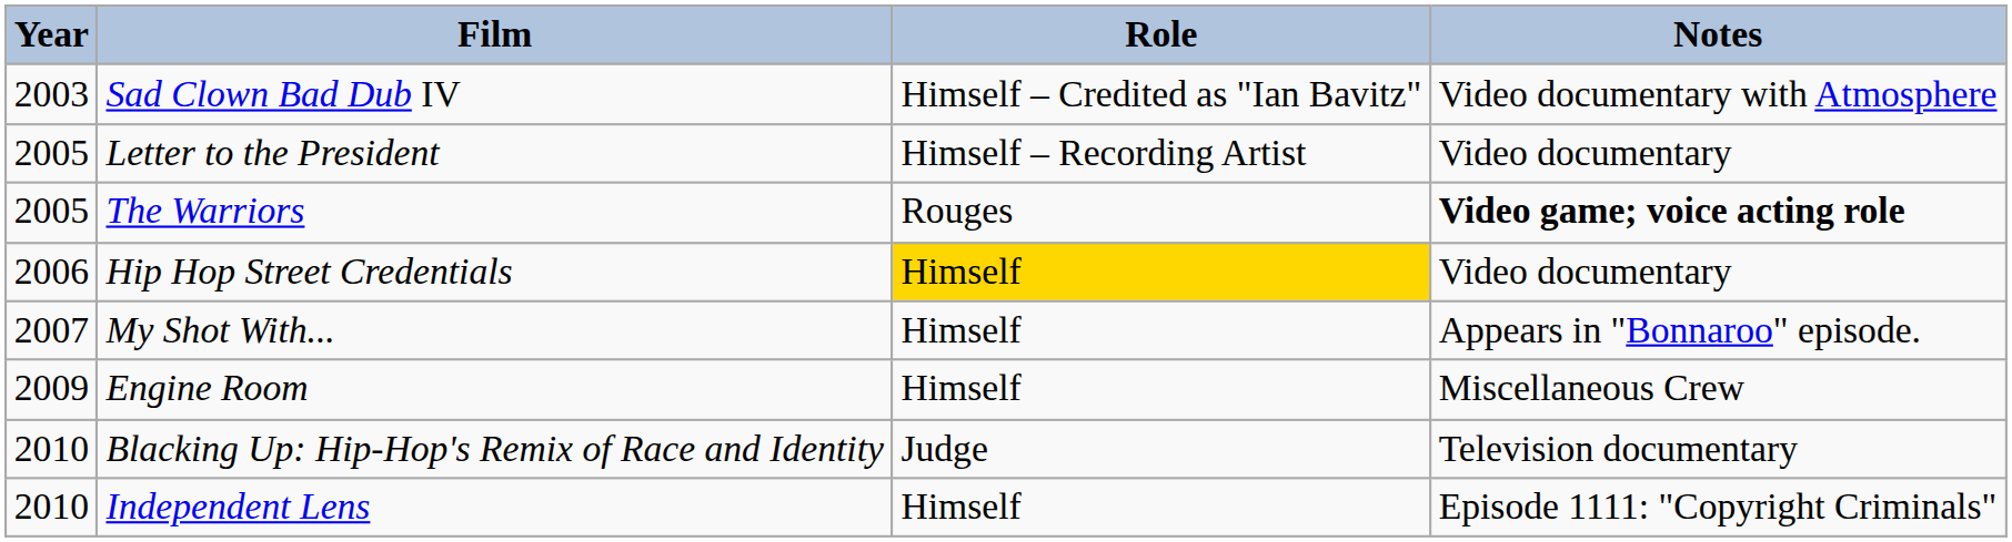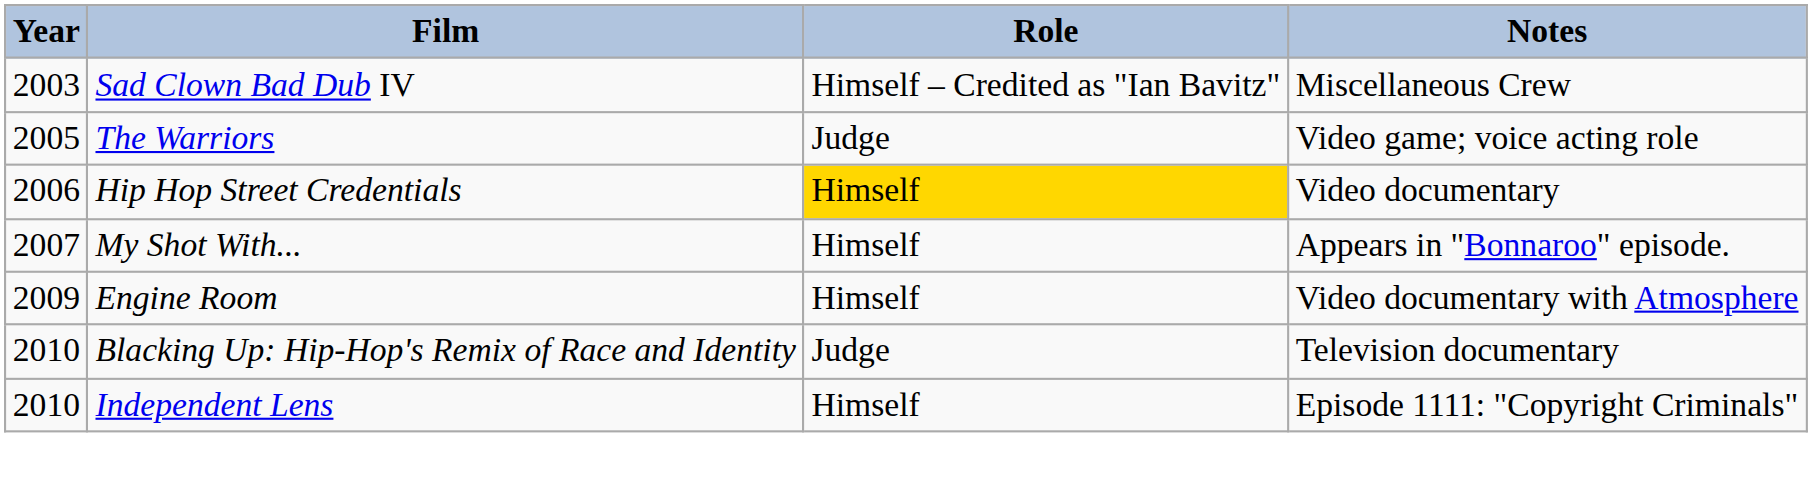 <table class="wikitable">
 <tr style="text-align:center;">
 <th style="background:#B0C4DE;">Year</th>
 <th style="background:#B0C4DE;">Film</th>
 <th style="background:#B0C4DE;">Role</th>
 <th style="background:#B0C4DE;">Notes</th>
 </tr>
 <tr>
 <td>2003</td>
 <td><em><a href='#'>Sad Clown Bad Dub</a></em> IV</td>
 <td>Himself – Credited as "Ian Bavitz"</td>
-<td>Video documentary with <a href='#'>Atmosphere</a></td>
-</tr>
-<tr>
-<td>2005</td>
-<td><em>Letter to the President</em></td>
-<td>Himself – Recording Artist</td>
-<td>Video documentary</td>
+<td>Miscellaneous Crew</td>
 </tr>
 <tr>
 <td>2005</td>
 <td><em><a href='#'>The Warriors</a></em></td>
-<td>Rouges</td>
-<td><strong>Video game; voice acting role</strong></td>
+<td>Judge</td>
+<td>Video game; voice acting role</td>
 </tr>
 <tr>
 <td>2006</td>
 <td><em>Hip Hop Street Credentials</em></td>
 <td style="background: gold;">Himself</td>
 <td>Video documentary</td>
 </tr>
 <tr>
 <td>2007</td>
 <td><em>My Shot With...</em></td>
 <td>Himself</td>
 <td>Appears in "<a href='#'>Bonnaroo</a>" episode.</td>
 </tr>
 <tr>
 <td>2009</td>
 <td><em>Engine Room</em></td>
 <td>Himself</td>
-<td>Miscellaneous Crew</td>
+<td>Video documentary with <a href='#'>Atmosphere</a></td>
 </tr>
 <tr>
 <td>2010</td>
 <td><em>Blacking Up: Hip-Hop's Remix of Race and Identity</em></td>
 <td>Judge</td>
 <td>Television documentary</td>
 </tr>
 <tr>
 <td>2010</td>
 <td><em><a href='#'>Independent Lens</a></em></td>
 <td>Himself</td>
 <td>Episode 1111: "Copyright Criminals"</td>
 </tr>
 </table>
